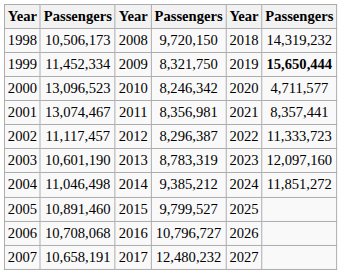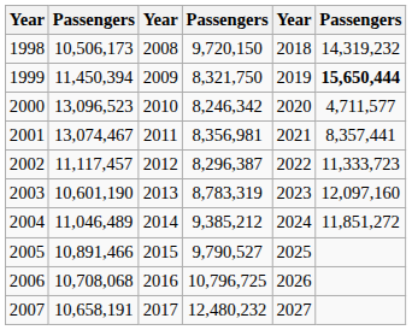 <table class="wikitable sortable" style="text-align: center; font-size: 95%">
 <tr>
 <th>Year</th>
 <th>Passengers</th>
 <th>Year</th>
 <th>Passengers</th>
 <th>Year</th>
 <th>Passengers</th>
 </tr>
 <tr>
 <td>1998</td>
 <td>10,506,173</td>
 <td>2008</td>
 <td>9,720,150</td>
 <td>2018</td>
 <td>14,319,232</td>
 </tr>
 <tr>
 <td>1999</td>
-<td>11,452,334</td>
+<td>11,450,394</td>
 <td>2009</td>
 <td>8,321,750</td>
 <td>2019</td>
 <td><strong>15,650,444</strong></td>
 </tr>
 <tr>
 <td>2000</td>
 <td>13,096,523</td>
 <td>2010</td>
 <td>8,246,342</td>
 <td>2020</td>
 <td>4,711,577</td>
 </tr>
 <tr>
 <td>2001</td>
 <td>13,074,467</td>
 <td>2011</td>
 <td>8,356,981</td>
 <td>2021</td>
 <td>8,357,441</td>
 </tr>
 <tr>
 <td>2002</td>
 <td>11,117,457</td>
 <td>2012</td>
 <td>8,296,387</td>
 <td>2022</td>
 <td>11,333,723</td>
 </tr>
 <tr>
 <td>2003</td>
 <td>10,601,190</td>
 <td>2013</td>
 <td>8,783,319</td>
 <td>2023</td>
 <td>12,097,160</td>
 </tr>
 <tr>
 <td>2004</td>
-<td>11,046,498</td>
+<td>11,046,489</td>
 <td>2014</td>
 <td>9,385,212</td>
 <td>2024</td>
 <td>11,851,272</td>
 </tr>
 <tr>
 <td>2005</td>
-<td>10,891,460</td>
+<td>10,891,466</td>
 <td>2015</td>
-<td>9,799,527</td>
+<td>9,790,527</td>
 <td>2025</td>
 <td></td>
 </tr>
 <tr>
 <td>2006</td>
 <td>10,708,068</td>
 <td>2016</td>
-<td>10,796,727</td>
+<td>10,796,725</td>
 <td>2026</td>
 <td></td>
 </tr>
 <tr>
 <td>2007</td>
 <td>10,658,191</td>
 <td>2017</td>
 <td>12,480,232</td>
 <td>2027</td>
 <td></td>
 </tr>
 </table>
